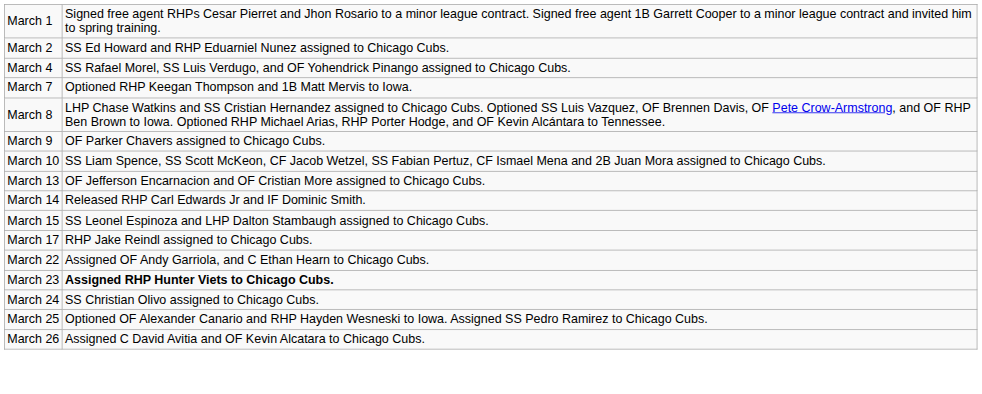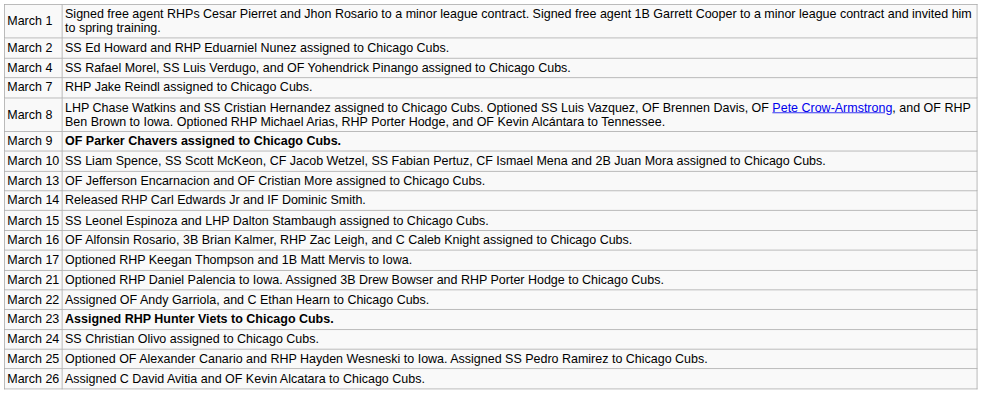 <table class="wikitable">
 <tr>
 <td>March 1</td>
 <td>Signed free agent RHPs Cesar Pierret and Jhon Rosario to a minor league contract. Signed free agent 1B Garrett Cooper to a minor league contract and invited him to spring training.</td>
 </tr>
 <tr>
 <td>March 2</td>
 <td>SS Ed Howard and RHP Eduarniel Nunez assigned to Chicago Cubs.</td>
 </tr>
 <tr>
 <td>March 4</td>
 <td>SS Rafael Morel, SS Luis Verdugo, and OF Yohendrick Pinango assigned to Chicago Cubs.</td>
 </tr>
 <tr>
 <td>March 7</td>
-<td>Optioned RHP Keegan Thompson and 1B Matt Mervis to Iowa.</td>
+<td>RHP Jake Reindl assigned to Chicago Cubs.</td>
 </tr>
 <tr>
 <td>March 8</td>
 <td>LHP Chase Watkins and SS Cristian Hernandez assigned to Chicago Cubs. Optioned SS Luis Vazquez, OF Brennen Davis, OF <a href='#'>Pete Crow-Armstrong</a>, and OF RHP Ben Brown to Iowa. Optioned RHP Michael Arias, RHP Porter Hodge, and OF Kevin Alcántara to Tennessee.</td>
 </tr>
 <tr>
 <td>March 9</td>
-<td>OF Parker Chavers assigned to Chicago Cubs.</td>
+<td><strong>OF Parker Chavers assigned to Chicago Cubs.</strong></td>
 </tr>
 <tr>
 <td>March 10</td>
 <td>SS Liam Spence, SS Scott McKeon, CF Jacob Wetzel, SS Fabian Pertuz, CF Ismael Mena and 2B Juan Mora assigned to Chicago Cubs.</td>
 </tr>
 <tr>
 <td>March 13</td>
 <td>OF Jefferson Encarnacion and OF Cristian More assigned to Chicago Cubs.</td>
 </tr>
 <tr>
 <td>March 14</td>
 <td>Released RHP Carl Edwards Jr and IF Dominic Smith.</td>
 </tr>
 <tr>
 <td>March 15</td>
 <td>SS Leonel Espinoza and LHP Dalton Stambaugh assigned to Chicago Cubs.</td>
 </tr>
 <tr>
+<td>March 16</td>
+<td>OF Alfonsin Rosario, 3B Brian Kalmer, RHP Zac Leigh, and C Caleb Knight assigned to Chicago Cubs.</td>
+</tr>
+<tr>
 <td>March 17</td>
-<td>RHP Jake Reindl assigned to Chicago Cubs.</td>
+<td>Optioned RHP Keegan Thompson and 1B Matt Mervis to Iowa.</td>
+</tr>
+<tr>
+<td>March 21</td>
+<td>Optioned RHP Daniel Palencia to Iowa. Assigned 3B Drew Bowser and RHP Porter Hodge to Chicago Cubs.</td>
 </tr>
 <tr>
 <td>March 22</td>
 <td>Assigned OF Andy Garriola, and C Ethan Hearn to Chicago Cubs.</td>
 </tr>
 <tr>
 <td>March 23</td>
 <td><strong>Assigned RHP Hunter Viets to Chicago Cubs.</strong></td>
 </tr>
 <tr>
 <td>March 24</td>
 <td>SS Christian Olivo assigned to Chicago Cubs.</td>
 </tr>
 <tr>
 <td>March 25</td>
 <td>Optioned OF Alexander Canario and RHP Hayden Wesneski to Iowa. Assigned SS Pedro Ramirez to Chicago Cubs.</td>
 </tr>
 <tr>
 <td>March 26</td>
 <td>Assigned C David Avitia and OF Kevin Alcatara to Chicago Cubs.</td>
 </tr>
 </table>
